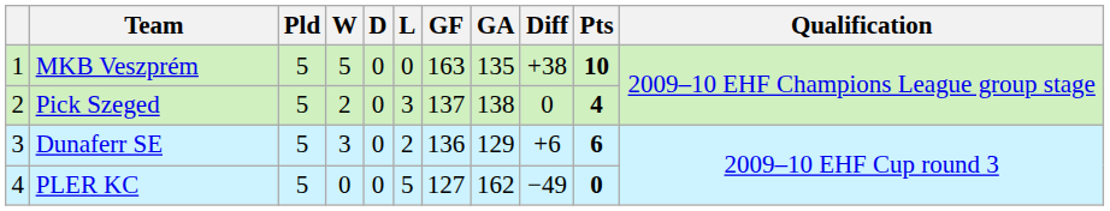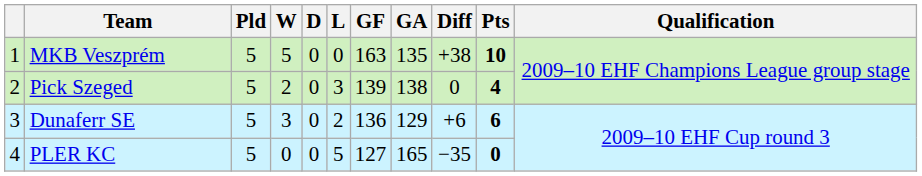 <table class="wikitable sortable" style="text-align:center">
 <tr>
 <th></th>
 <th width="150">Team</th>
 <th>Pld</th>
 <th>W</th>
 <th>D</th>
 <th>L</th>
 <th>GF</th>
 <th>GA</th>
 <th>Diff</th>
 <th>Pts</th>
 <th width="300">Qualification</th>
 </tr>
 <tr style="background: #D0F0C0;">
 <td>1</td>
 <td align=left><a href='#'>MKB Veszprém</a></td>
 <td>5</td>
 <td>5</td>
 <td>0</td>
 <td>0</td>
 <td>163</td>
 <td>135</td>
 <td>+38</td>
 <td><strong>10</strong></td>
 <td rowspan="2"><a href='#'>2009–10 EHF Champions League group stage</a></td>
 </tr>
 <tr style="background: #D0F0C0;">
 <td>2</td>
 <td align=left><a href='#'>Pick Szeged</a></td>
 <td>5</td>
 <td>2</td>
 <td>0</td>
 <td>3</td>
-<td>137</td>
+<td>139</td>
 <td>138</td>
 <td>0</td>
 <td><strong>4</strong></td>
 </tr>
 <tr style="background: #CCF3FF;">
 <td>3</td>
 <td align=left><a href='#'>Dunaferr SE</a></td>
 <td>5</td>
 <td>3</td>
 <td>0</td>
 <td>2</td>
 <td>136</td>
 <td>129</td>
 <td>+6</td>
 <td><strong>6</strong></td>
 <td rowspan="2"><a href='#'>2009–10 EHF Cup round 3</a></td>
 </tr>
 <tr style="background: #CCF3FF;">
 <td>4</td>
 <td align=left><a href='#'>PLER KC</a></td>
 <td>5</td>
 <td>0</td>
 <td>0</td>
 <td>5</td>
 <td>127</td>
-<td>162</td>
-<td>−49</td>
+<td>165</td>
+<td>−35</td>
 <td><strong>0</strong></td>
 </tr>
 </table>
